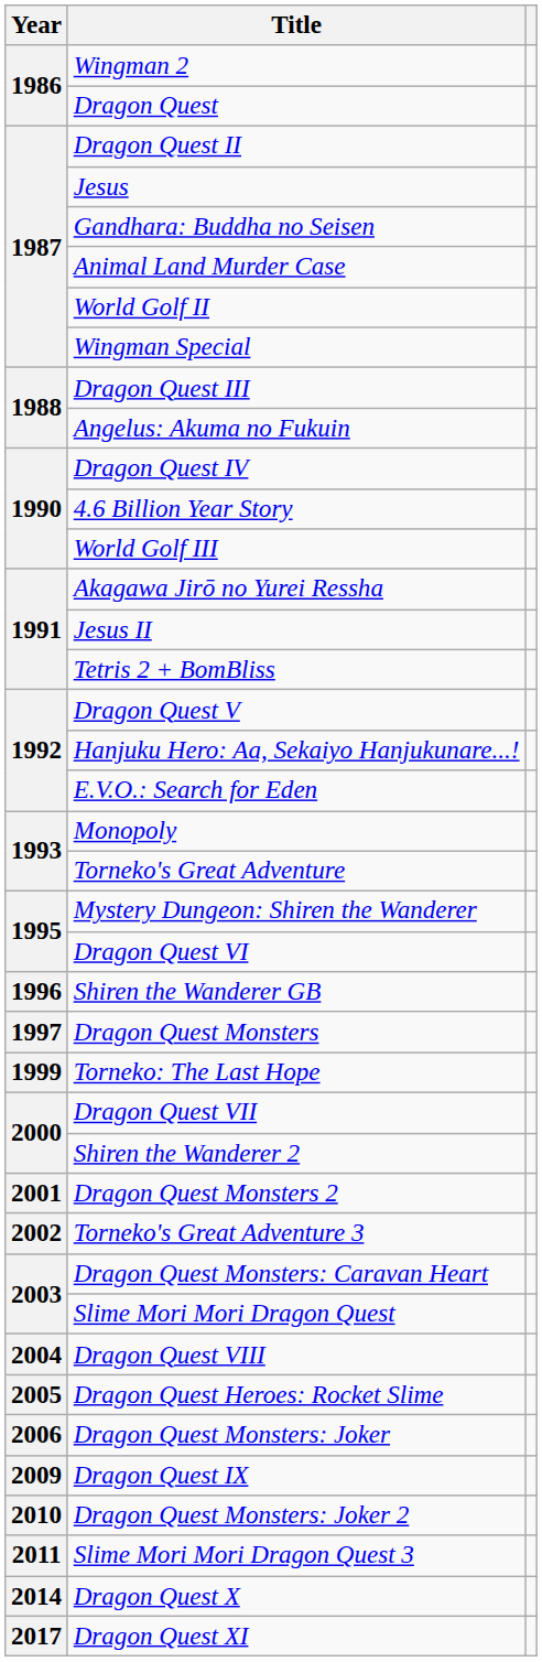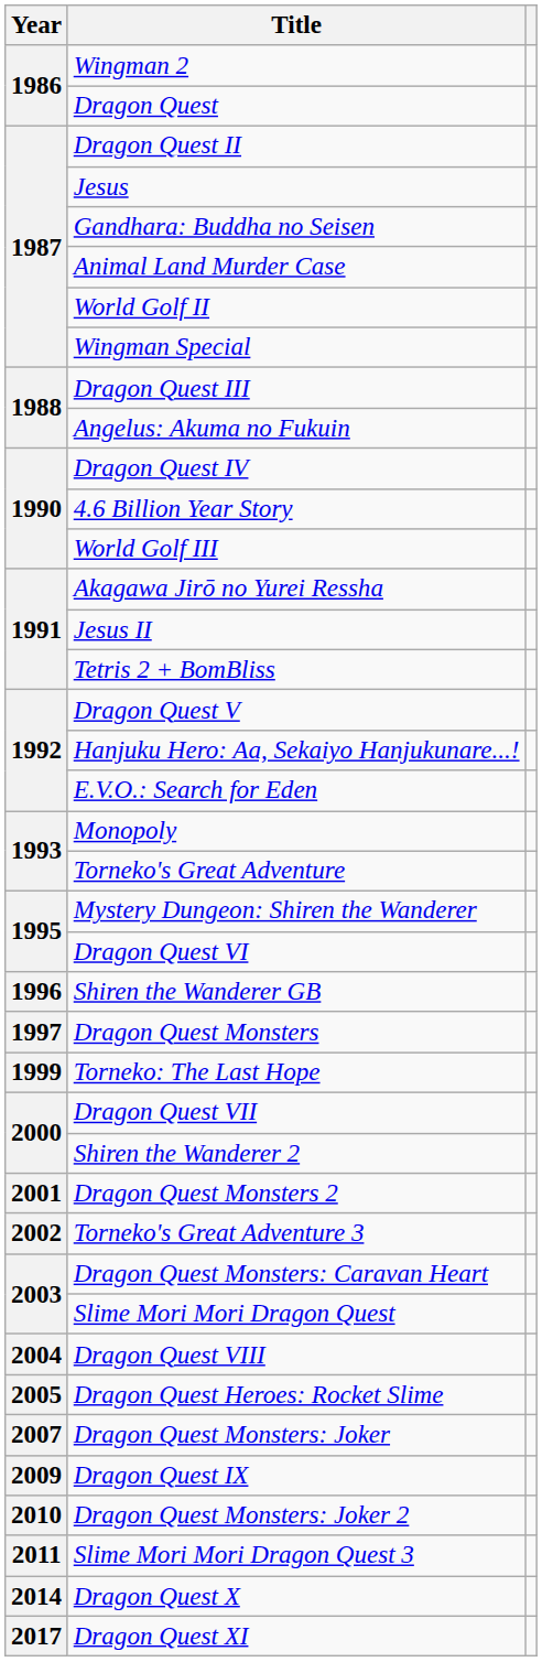 <table class="wikitable sortable" width:auto">
 <tr>
 <th>Year</th>
 <th>Title</th>
 <th></th>
 </tr>
 <tr>
 <th scope="row" rowspan="2">1986</th>
 <td><em><a href='#'>Wingman 2</a></em></td>
 <td></td>
 </tr>
 <tr>
 <td><em><a href='#'>Dragon Quest</a></em></td>
 <td></td>
 </tr>
 <tr>
 <th scope="row" rowspan="6">1987</th>
 <td><em><a href='#'>Dragon Quest II</a></em></td>
 <td></td>
 </tr>
 <tr>
 <td><em><a href='#'>Jesus</a></em></td>
 <td></td>
 </tr>
 <tr>
 <td><em><a href='#'>Gandhara: Buddha no Seisen</a></em></td>
 <td></td>
 </tr>
 <tr>
 <td><em><a href='#'>Animal Land Murder Case</a></em></td>
 <td></td>
 </tr>
 <tr>
 <td><em><a href='#'>World Golf II</a></em></td>
 <td></td>
 </tr>
 <tr>
 <td><em><a href='#'>Wingman Special</a></em></td>
 <td></td>
 </tr>
 <tr>
 <th scope="row" rowspan="2">1988</th>
 <td><em><a href='#'>Dragon Quest III</a></em></td>
 <td></td>
 </tr>
 <tr>
 <td><em><a href='#'>Angelus: Akuma no Fukuin</a></em></td>
 <td></td>
 </tr>
 <tr>
 <th scope="row" rowspan="3">1990</th>
 <td><em><a href='#'>Dragon Quest IV</a></em></td>
 <td></td>
 </tr>
 <tr>
 <td><em><a href='#'>4.6 Billion Year Story</a></em></td>
 <td></td>
 </tr>
 <tr>
 <td><em><a href='#'>World Golf III</a></em></td>
 <td></td>
 </tr>
 <tr>
 <th scope="row" rowspan="3">1991</th>
 <td><em><a href='#'>Akagawa Jirō no Yurei Ressha</a></em></td>
 <td></td>
 </tr>
 <tr>
 <td><em><a href='#'>Jesus II</a></em></td>
 <td></td>
 </tr>
 <tr>
 <td><em><a href='#'>Tetris 2 + BomBliss</a></em></td>
 <td></td>
 </tr>
 <tr>
 <th scope="row" rowspan="3">1992</th>
 <td><em><a href='#'>Dragon Quest V</a></em></td>
 <td></td>
 </tr>
 <tr>
 <td><em><a href='#'>Hanjuku Hero: Aa, Sekaiyo Hanjukunare...!</a></em></td>
 <td></td>
 </tr>
 <tr>
 <td><em><a href='#'>E.V.O.: Search for Eden</a></em></td>
 <td></td>
 </tr>
 <tr>
 <th scope="row" rowspan="2">1993</th>
 <td><em><a href='#'>Monopoly</a></em></td>
 <td></td>
 </tr>
 <tr>
 <td><em><a href='#'>Torneko's Great Adventure</a></em></td>
 <td></td>
 </tr>
 <tr>
 <th scope="row" rowspan="2">1995</th>
 <td><em><a href='#'>Mystery Dungeon: Shiren the Wanderer</a></em></td>
 <td></td>
 </tr>
 <tr>
 <td><em><a href='#'>Dragon Quest VI</a></em></td>
 <td></td>
 </tr>
 <tr>
 <th scope="row" rowspan="1">1996</th>
 <td><em><a href='#'>Shiren the Wanderer GB</a></em></td>
 <td></td>
 </tr>
 <tr>
 <th scope="row">1997</th>
 <td><em><a href='#'>Dragon Quest Monsters</a></em></td>
 <td></td>
 </tr>
 <tr>
 <th scope="row">1999</th>
 <td><em><a href='#'>Torneko: The Last Hope</a></em></td>
 <td></td>
 </tr>
 <tr>
 <th scope="row" rowspan="2">2000</th>
 <td><em><a href='#'>Dragon Quest VII</a></em></td>
 <td></td>
 </tr>
 <tr>
 <td><em><a href='#'>Shiren the Wanderer 2</a></em></td>
 <td></td>
 </tr>
 <tr>
 <th scope="row">2001</th>
 <td><em><a href='#'>Dragon Quest Monsters 2</a></em></td>
 <td></td>
 </tr>
 <tr>
 <th scope="row">2002</th>
 <td><em><a href='#'>Torneko's Great Adventure 3</a></em></td>
 <td></td>
 </tr>
 <tr>
 <th rowspan="2" scope="row">2003</th>
 <td><em><a href='#'>Dragon Quest Monsters: Caravan Heart</a></em></td>
 <td></td>
 </tr>
 <tr>
 <td><em><a href='#'>Slime Mori Mori Dragon Quest</a></em></td>
 <td></td>
 </tr>
 <tr>
 <th scope="row">2004</th>
 <td><em><a href='#'>Dragon Quest VIII</a></em></td>
 <td></td>
 </tr>
 <tr>
 <th scope="row">2005</th>
 <td><em><a href='#'>Dragon Quest Heroes: Rocket Slime</a></em></td>
 <td></td>
 </tr>
 <tr>
-<th scope="row">2006</th>
+<th scope="row">2007</th>
 <td><em><a href='#'>Dragon Quest Monsters: Joker</a></em></td>
 <td></td>
 </tr>
 <tr>
 <th scope="row">2009</th>
 <td><em><a href='#'>Dragon Quest IX</a></em></td>
 <td></td>
 </tr>
 <tr>
 <th scope="row">2010</th>
 <td><em><a href='#'>Dragon Quest Monsters: Joker 2</a></em></td>
 <td></td>
 </tr>
 <tr>
 <th scope="row">2011</th>
 <td><em><a href='#'>Slime Mori Mori Dragon Quest 3</a></em></td>
 <td></td>
 </tr>
 <tr>
 <th scope="row">2014</th>
 <td><em><a href='#'>Dragon Quest X</a></em></td>
 <td></td>
 </tr>
 <tr>
 <th scope="row">2017</th>
 <td><em><a href='#'>Dragon Quest XI</a></em></td>
 <td></td>
 </tr>
 </table>
